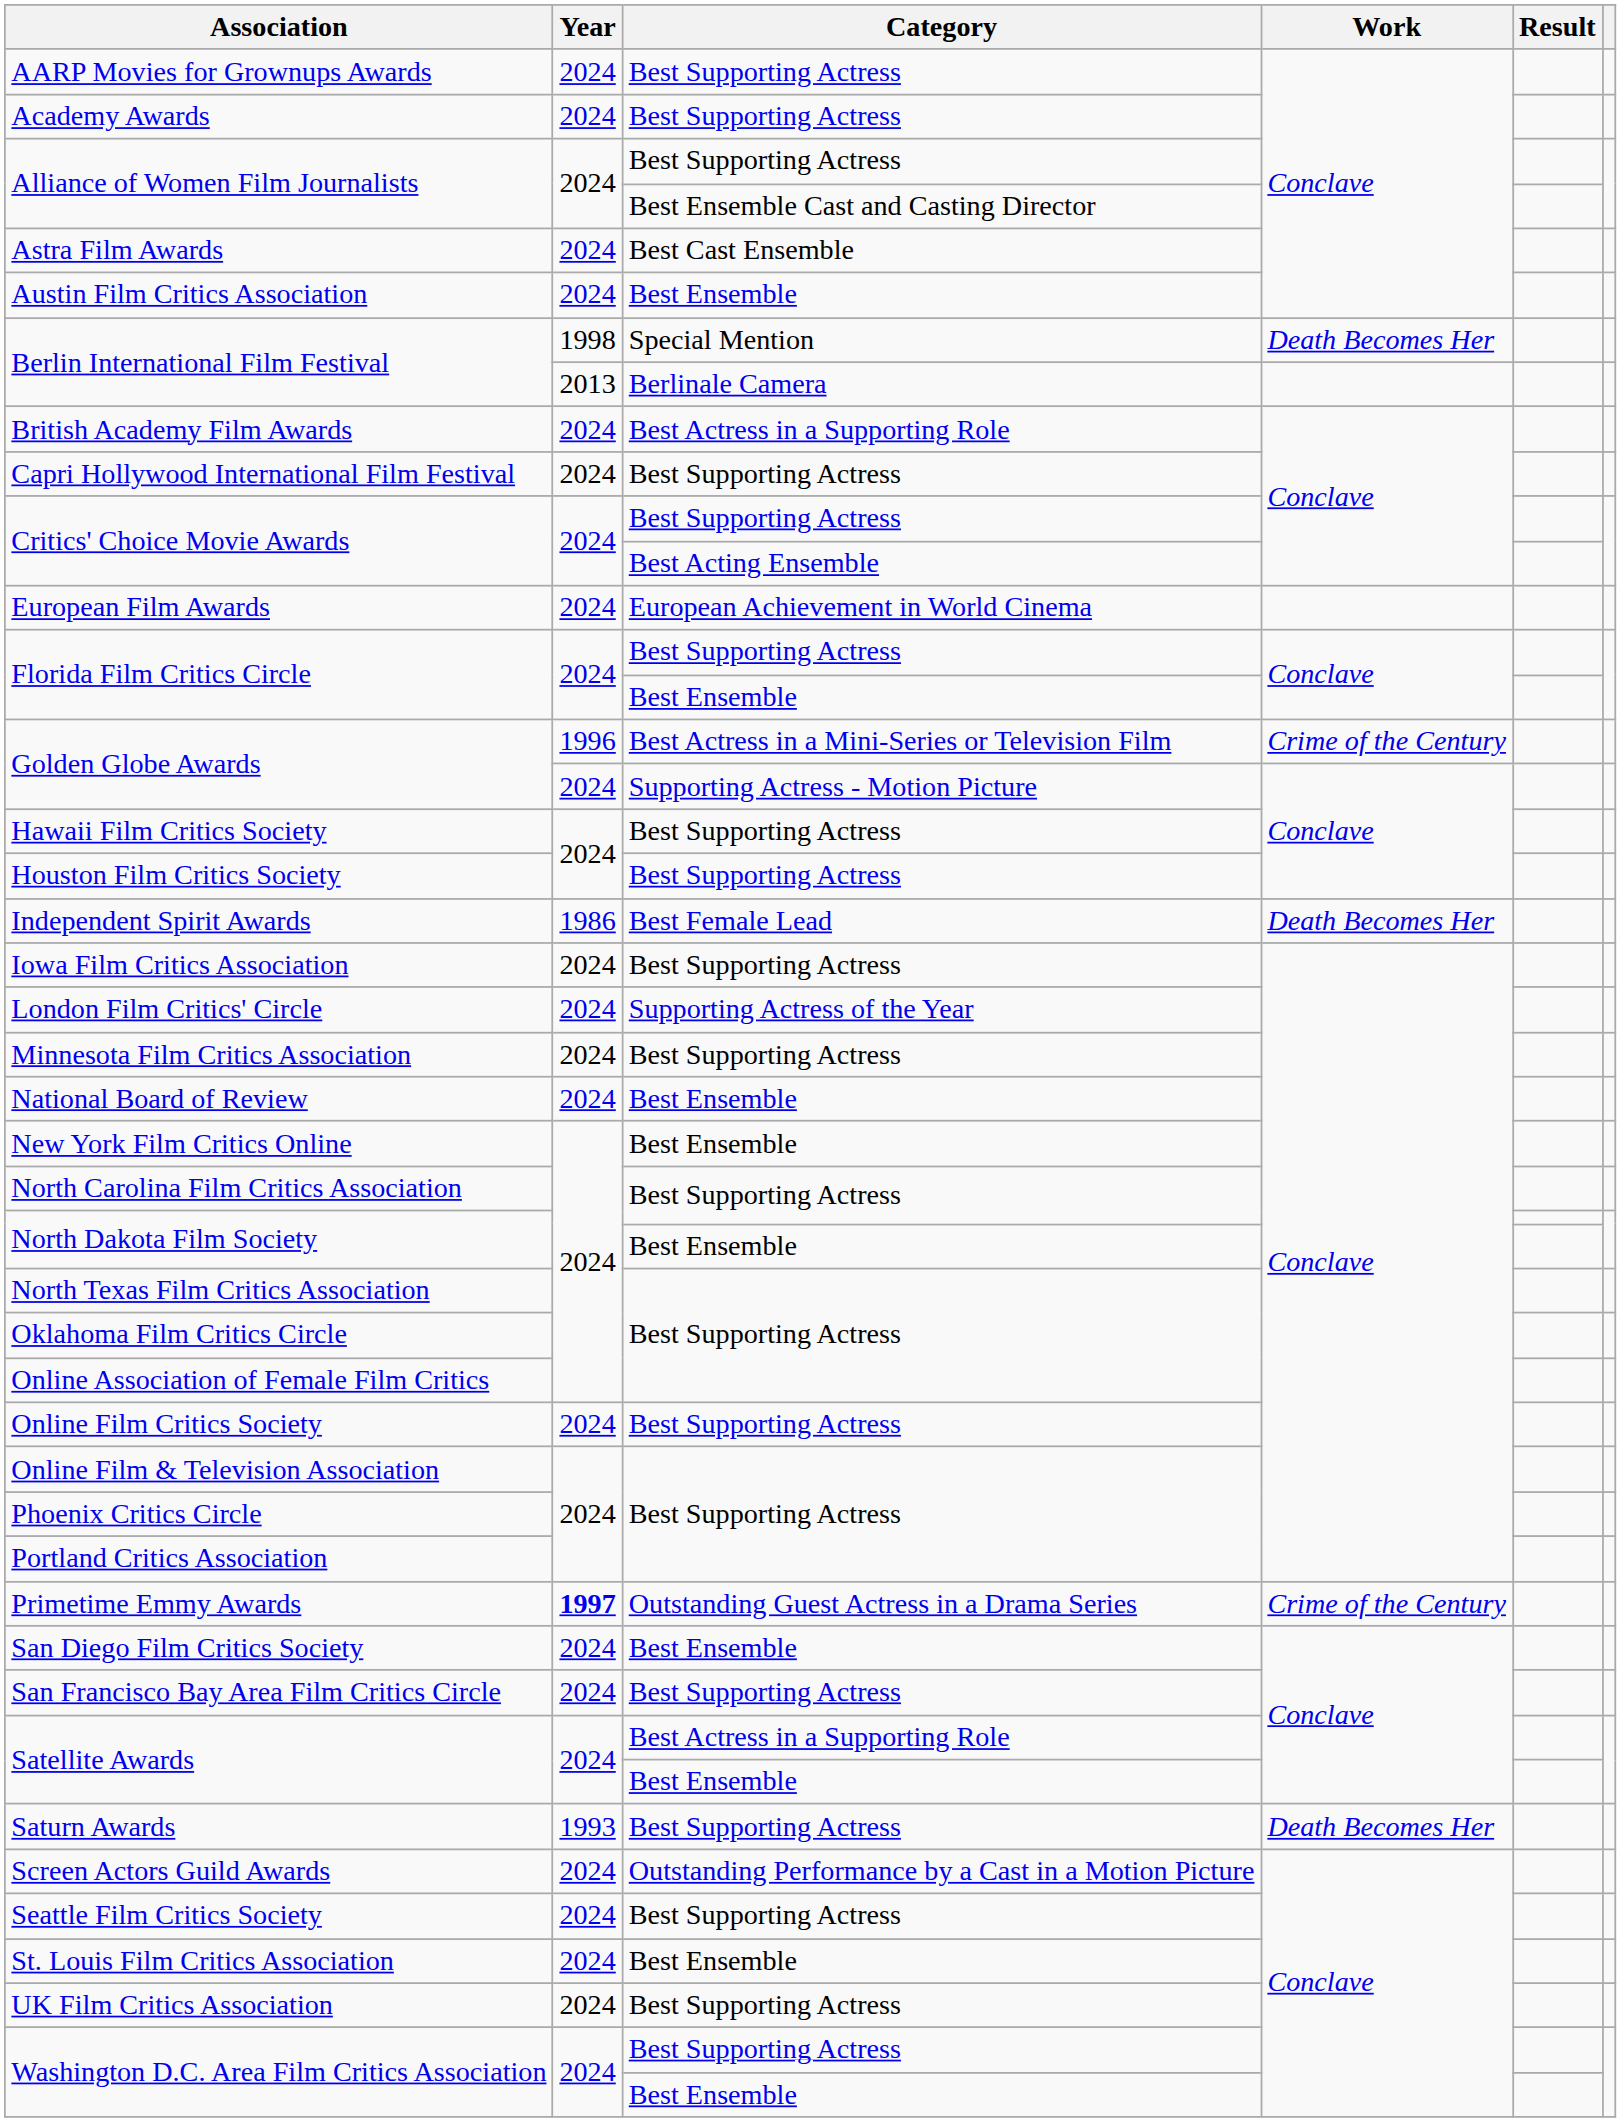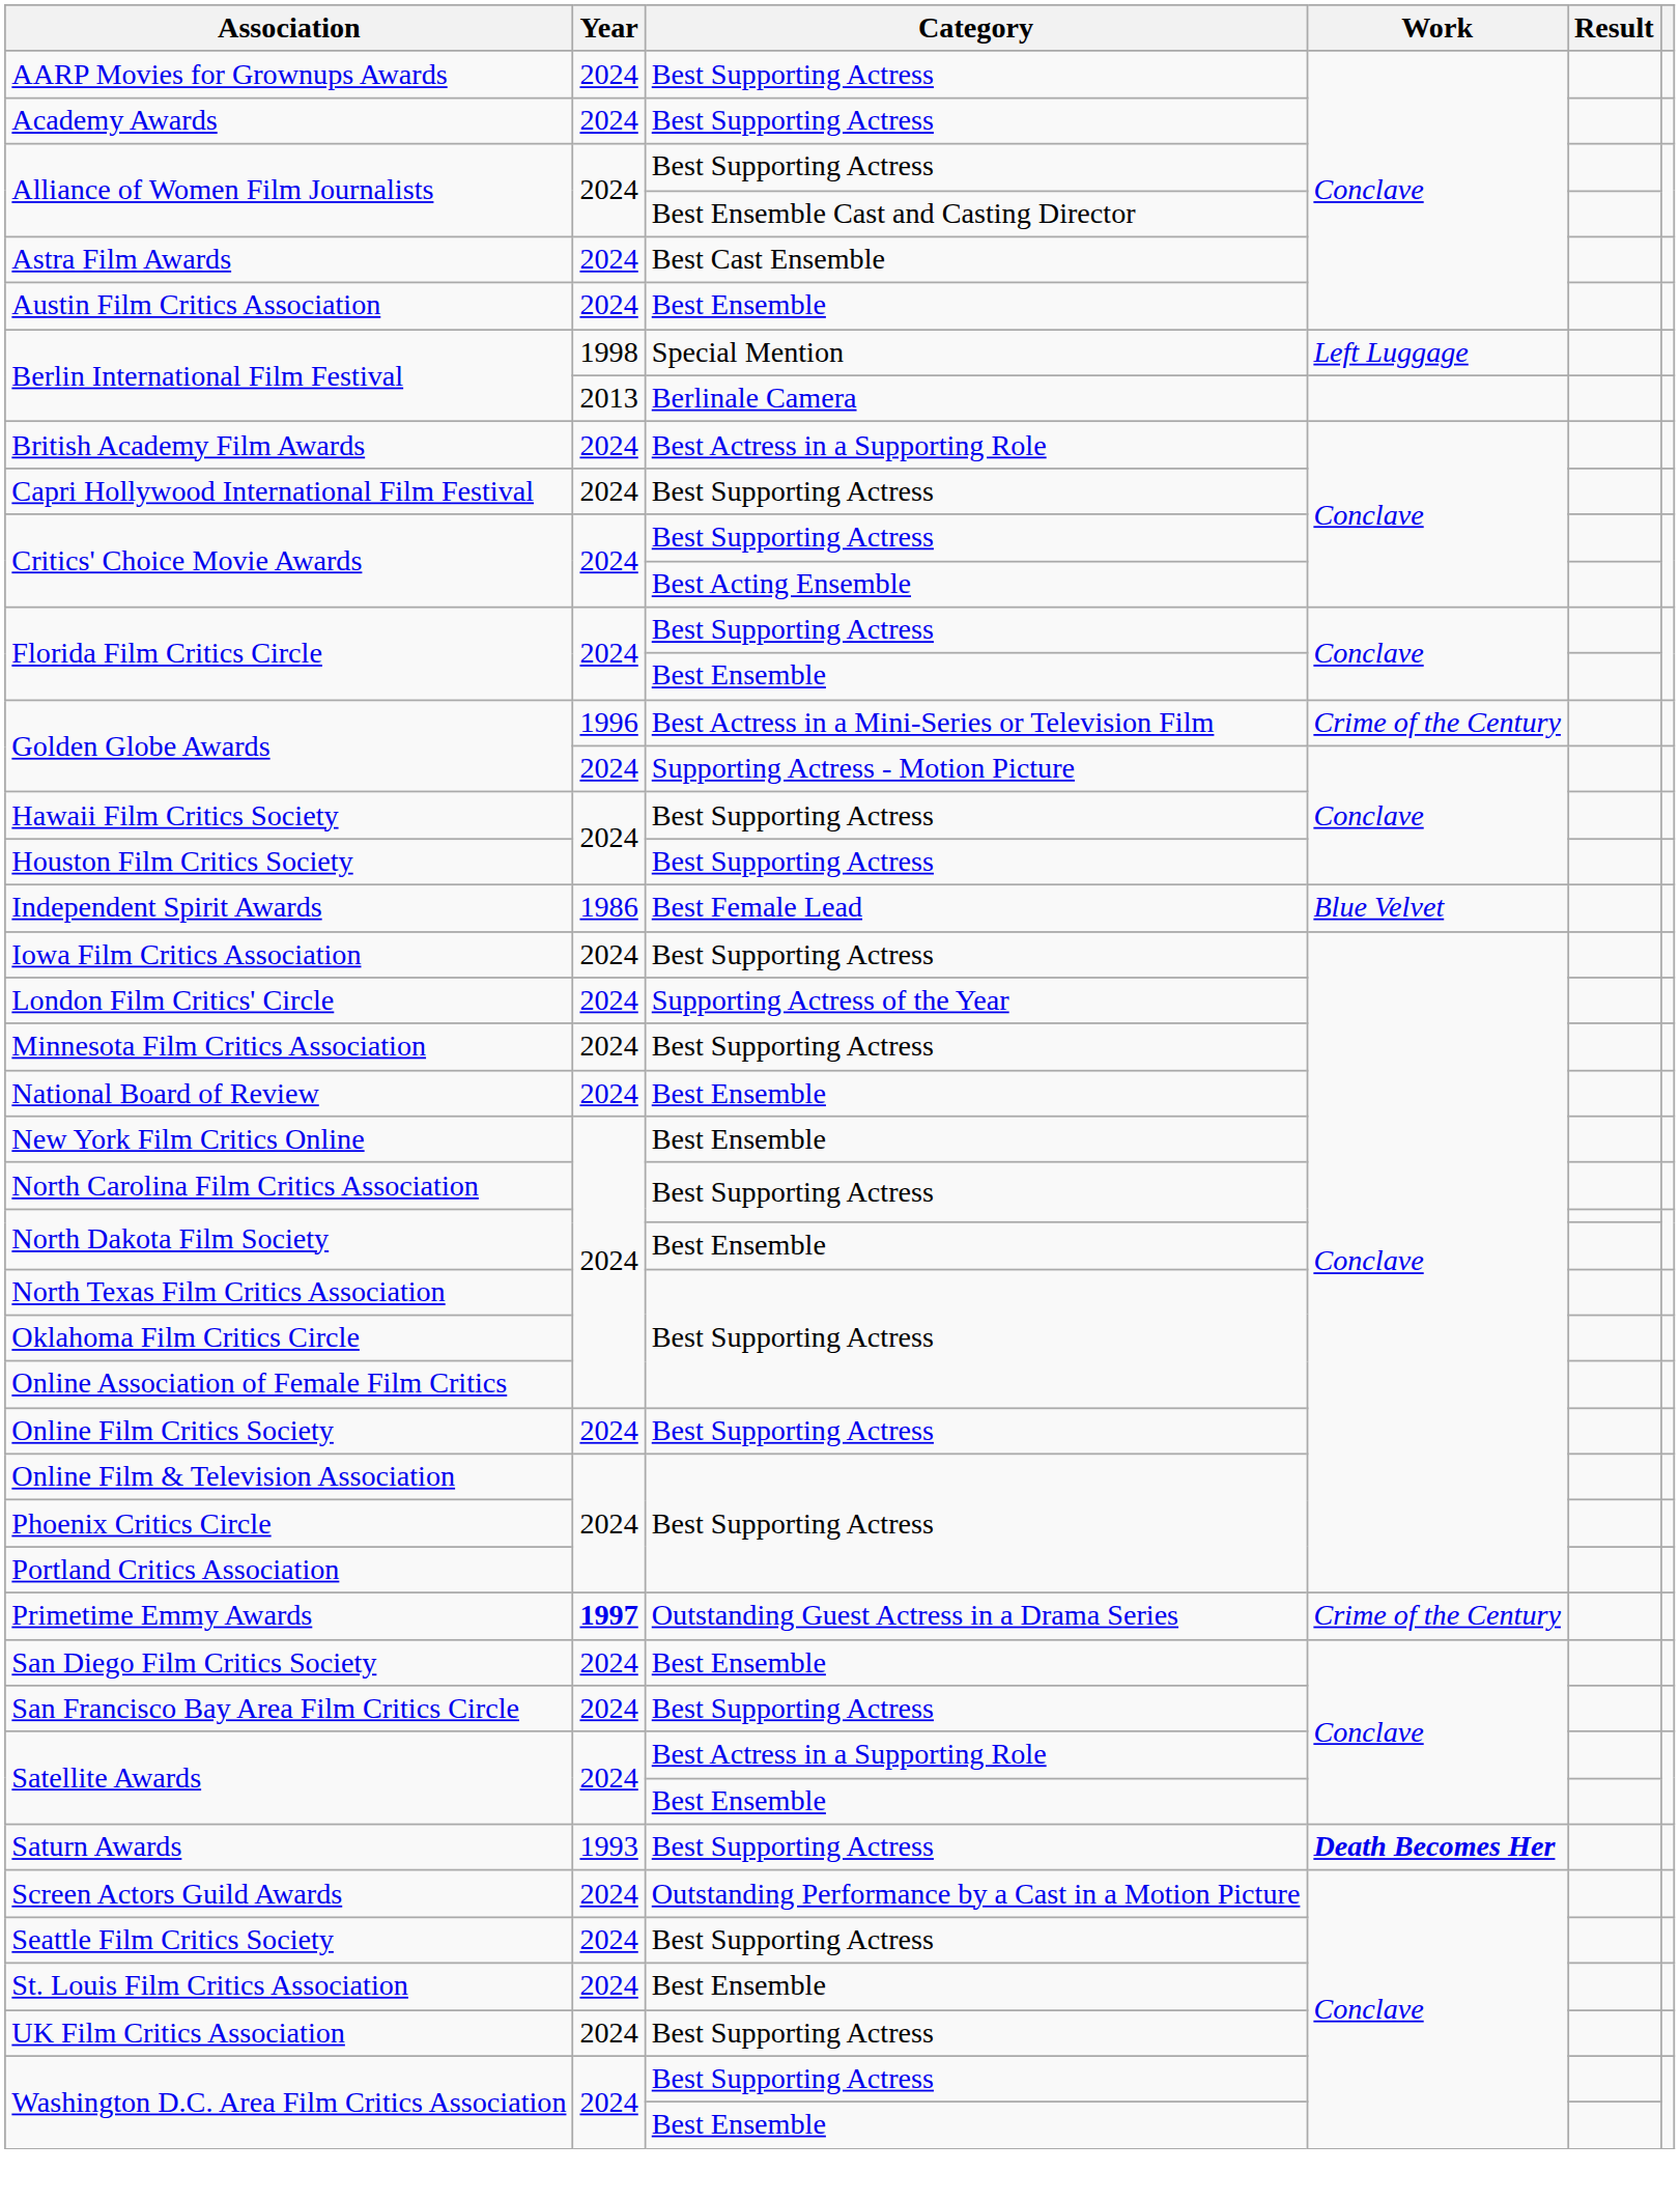 <table class="wikitable">
 <tr>
 <th>Association</th>
 <th>Year</th>
 <th>Category</th>
 <th>Work</th>
 <th>Result</th>
 <th></th>
 </tr>
 <tr>
 <td><a href='#'>AARP Movies for Grownups Awards</a></td>
 <td><a href='#'>2024</a></td>
 <td><a href='#'>Best Supporting Actress</a></td>
 <td rowspan="6"><em><a href='#'>Conclave</a></em></td>
 <td></td>
 <td></td>
 </tr>
 <tr>
 <td><a href='#'>Academy Awards</a></td>
 <td><a href='#'>2024</a></td>
 <td><a href='#'>Best Supporting Actress</a></td>
 <td></td>
 <td></td>
 </tr>
 <tr>
 <td rowspan="2"><a href='#'>Alliance of Women Film Journalists</a></td>
 <td rowspan="2">2024</td>
 <td>Best Supporting Actress</td>
 <td></td>
 <td rowspan="2"></td>
 </tr>
 <tr>
 <td>Best Ensemble Cast and Casting Director</td>
 <td></td>
 </tr>
 <tr>
 <td><a href='#'>Astra Film Awards</a></td>
 <td><a href='#'>2024</a></td>
 <td>Best Cast Ensemble</td>
 <td></td>
 <td></td>
 </tr>
 <tr>
 <td><a href='#'>Austin Film Critics Association</a></td>
 <td><a href='#'>2024</a></td>
 <td><a href='#'>Best Ensemble</a></td>
 <td></td>
 <td></td>
 </tr>
 <tr>
 <td rowspan=2><a href='#'>Berlin International Film Festival</a></td>
 <td>1998</td>
 <td>Special Mention</td>
-<td><em><a href='#'>Death Becomes Her</a></em></td>
+<td><em><a href='#'>Left Luggage</a></em></td>
 <td></td>
 <td></td>
 </tr>
 <tr>
 <td>2013</td>
 <td><a href='#'>Berlinale Camera</a></td>
 <td></td>
 <td></td>
 <td></td>
 </tr>
 <tr>
 <td><a href='#'>British Academy Film Awards</a></td>
 <td><a href='#'>2024</a></td>
 <td><a href='#'>Best Actress in a Supporting Role</a></td>
 <td rowspan="4"><em><a href='#'>Conclave</a></em></td>
 <td></td>
 <td></td>
 </tr>
 <tr>
 <td><a href='#'>Capri Hollywood International Film Festival</a></td>
 <td>2024</td>
 <td>Best Supporting Actress</td>
 <td></td>
 <td></td>
 </tr>
 <tr>
 <td rowspan="2"><a href='#'>Critics' Choice Movie Awards</a></td>
 <td rowspan="2"><a href='#'>2024</a></td>
 <td><a href='#'>Best Supporting Actress</a></td>
 <td></td>
 <td rowspan="2"></td>
 </tr>
 <tr>
 <td><a href='#'>Best Acting Ensemble</a></td>
-<td></td>
-</tr>
-<tr>
-<td><a href='#'>European Film Awards</a></td>
-<td><a href='#'>2024</a></td>
-<td><a href='#'>European Achievement in World Cinema</a></td>
-<td></td>
-<td></td>
 <td></td>
 </tr>
 <tr>
 <td rowspan="2"><a href='#'>Florida Film Critics Circle</a></td>
 <td rowspan="2"><a href='#'>2024</a></td>
 <td><a href='#'>Best Supporting Actress</a></td>
 <td rowspan="2"><em><a href='#'>Conclave</a></em></td>
 <td></td>
 <td rowspan="2"></td>
 </tr>
 <tr>
 <td><a href='#'>Best Ensemble</a></td>
 <td></td>
 </tr>
 <tr>
 <td rowspan="2"><a href='#'>Golden Globe Awards</a></td>
 <td><a href='#'>1996</a></td>
 <td><a href='#'>Best Actress in a Mini-Series or Television Film</a></td>
 <td><em><a href='#'>Crime of the Century</a></em></td>
 <td></td>
 <td></td>
 </tr>
 <tr>
 <td><a href='#'>2024</a></td>
 <td><a href='#'>Supporting Actress - Motion Picture</a></td>
 <td rowspan="3"><em><a href='#'>Conclave</a></em></td>
 <td></td>
 <td></td>
 </tr>
 <tr>
 <td><a href='#'>Hawaii Film Critics Society</a></td>
 <td rowspan="2">2024</td>
 <td>Best Supporting Actress</td>
 <td></td>
 <td></td>
 </tr>
 <tr>
 <td><a href='#'>Houston Film Critics Society</a></td>
 <td><a href='#'>Best Supporting Actress</a></td>
 <td></td>
 <td></td>
 </tr>
 <tr>
 <td><a href='#'>Independent Spirit Awards</a></td>
 <td><a href='#'>1986</a></td>
 <td><a href='#'>Best Female Lead</a></td>
-<td><em><a href='#'>Death Becomes Her</a></em></td>
+<td><em><a href='#'>Blue Velvet</a></em></td>
 <td></td>
 <td></td>
 </tr>
 <tr>
 <td><a href='#'>Iowa Film Critics Association</a></td>
 <td>2024</td>
 <td>Best Supporting Actress</td>
 <td rowspan="15"><em><a href='#'>Conclave</a></em></td>
 <td></td>
 <td></td>
 </tr>
 <tr>
 <td><a href='#'>London Film Critics' Circle</a></td>
 <td><a href='#'>2024</a></td>
 <td><a href='#'>Supporting Actress of the Year</a></td>
 <td></td>
 <td></td>
 </tr>
 <tr>
 <td><a href='#'>Minnesota Film Critics Association</a></td>
 <td>2024</td>
 <td>Best Supporting Actress</td>
 <td></td>
 <td></td>
 </tr>
 <tr>
 <td><a href='#'>National Board of Review</a></td>
 <td><a href='#'>2024</a></td>
 <td><a href='#'>Best Ensemble</a></td>
 <td></td>
 <td></td>
 </tr>
 <tr>
 <td><a href='#'>New York Film Critics Online</a></td>
 <td rowspan="7">2024</td>
 <td>Best Ensemble</td>
 <td></td>
 <td></td>
 </tr>
 <tr>
 <td><a href='#'>North Carolina Film Critics Association</a></td>
 <td rowspan="2">Best Supporting Actress</td>
 <td></td>
 <td></td>
 </tr>
 <tr>
 <td rowspan="2"><a href='#'>North Dakota Film Society</a></td>
 <td></td>
 <td rowspan="2"></td>
 </tr>
 <tr>
 <td>Best Ensemble</td>
 <td></td>
 </tr>
 <tr>
 <td><a href='#'>North Texas Film Critics Association</a></td>
 <td rowspan="3">Best Supporting Actress</td>
 <td></td>
 <td></td>
 </tr>
 <tr>
 <td><a href='#'>Oklahoma Film Critics Circle</a></td>
 <td></td>
 <td></td>
 </tr>
 <tr>
 <td><a href='#'>Online Association of Female Film Critics</a></td>
 <td></td>
 <td></td>
 </tr>
 <tr>
 <td><a href='#'>Online Film Critics Society</a></td>
 <td><a href='#'>2024</a></td>
 <td><a href='#'>Best Supporting Actress</a></td>
 <td></td>
 <td></td>
 </tr>
 <tr>
 <td><a href='#'>Online Film & Television Association</a></td>
 <td rowspan="3">2024</td>
 <td rowspan="3">Best Supporting Actress</td>
 <td></td>
 <td></td>
 </tr>
 <tr>
 <td><a href='#'>Phoenix Critics Circle</a></td>
 <td></td>
 <td></td>
 </tr>
 <tr>
 <td><a href='#'>Portland Critics Association</a></td>
 <td></td>
 <td></td>
 </tr>
 <tr>
 <td><a href='#'>Primetime Emmy Awards</a></td>
 <td><strong><a href='#'>1997</a></strong></td>
 <td><a href='#'>Outstanding Guest Actress in a Drama Series</a></td>
 <td><em><a href='#'>Crime of the Century</a></em></td>
 <td></td>
 <td></td>
 </tr>
 <tr>
 <td><a href='#'>San Diego Film Critics Society</a></td>
 <td><a href='#'>2024</a></td>
 <td><a href='#'>Best Ensemble</a></td>
 <td rowspan="4"><em><a href='#'>Conclave</a></em></td>
 <td></td>
 <td></td>
 </tr>
 <tr>
 <td><a href='#'>San Francisco Bay Area Film Critics Circle</a></td>
 <td><a href='#'>2024</a></td>
 <td><a href='#'>Best Supporting Actress</a></td>
 <td></td>
 <td></td>
 </tr>
 <tr>
 <td rowspan="2"><a href='#'>Satellite Awards</a></td>
 <td rowspan="2"><a href='#'>2024</a></td>
 <td><a href='#'>Best Actress in a Supporting Role</a></td>
 <td></td>
 <td rowspan="2"></td>
 </tr>
 <tr>
 <td><a href='#'>Best Ensemble</a></td>
 <td></td>
 </tr>
 <tr>
 <td><a href='#'>Saturn Awards</a></td>
 <td><a href='#'>1993</a></td>
 <td><a href='#'>Best Supporting Actress</a></td>
-<td><em><a href='#'>Death Becomes Her</a></em></td>
+<td><strong><em><a href='#'>Death Becomes Her</a></em></strong></td>
 <td></td>
 <td></td>
 </tr>
 <tr>
 <td><a href='#'>Screen Actors Guild Awards</a></td>
 <td><a href='#'>2024</a></td>
 <td><a href='#'>Outstanding Performance by a Cast in a Motion Picture</a></td>
 <td rowspan="6"><em><a href='#'>Conclave</a></em></td>
 <td></td>
 <td></td>
 </tr>
 <tr>
 <td><a href='#'>Seattle Film Critics Society</a></td>
 <td><a href='#'>2024</a></td>
 <td>Best Supporting Actress</td>
 <td></td>
 <td></td>
 </tr>
 <tr>
 <td><a href='#'>St. Louis Film Critics Association</a></td>
 <td><a href='#'>2024</a></td>
 <td>Best Ensemble</td>
 <td></td>
 <td></td>
 </tr>
 <tr>
 <td><a href='#'>UK Film Critics Association</a></td>
 <td>2024</td>
 <td>Best Supporting Actress</td>
 <td></td>
 <td></td>
 </tr>
 <tr>
 <td rowspan="2"><a href='#'>Washington D.C. Area Film Critics Association</a></td>
 <td rowspan="2"><a href='#'>2024</a></td>
 <td><a href='#'>Best Supporting Actress</a></td>
 <td></td>
 <td rowspan="2"></td>
 </tr>
 <tr>
 <td><a href='#'>Best Ensemble</a></td>
 <td></td>
 </tr>
 </table>
